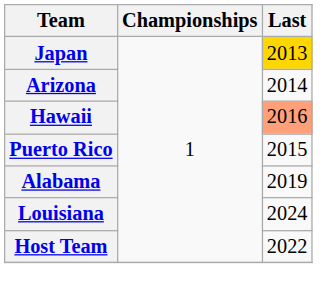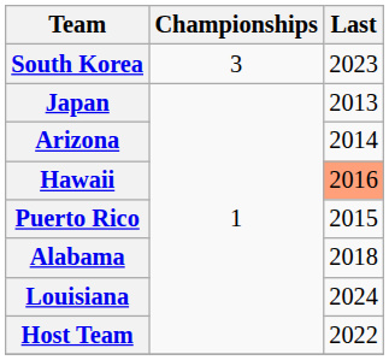 <table class="wikitable sortable" style="text-align:center;">
 <tr>
 <th scope="col">Team</th>
 <th scope="col">Championships</th>
 <th scope="col">Last</th>
 </tr>
 <tr>
+<th scope="row"> <a href='#'>South Korea</a></th>
+<td>3</td>
+<td>2023</td>
+</tr>
+<tr>
 <th scope="row"> <a href='#'>Japan</a></th>
 <td rowspan=7>1</td>
-<td style="background: gold;">2013</td>
+<td>2013</td>
 </tr>
 <tr>
 <th scope="row"> <a href='#'>Arizona</a></th>
 <td>2014</td>
 </tr>
 <tr>
 <th scope="row"> <a href='#'>Hawaii</a></th>
 <td style="background: lightsalmon;">2016</td>
 </tr>
 <tr>
 <th scope="row"> <a href='#'>Puerto Rico</a></th>
 <td>2015</td>
 </tr>
 <tr>
 <th scope="row"> <a href='#'>Alabama</a></th>
-<td>2019</td>
+<td>2018</td>
 </tr>
 <tr>
 <th scope="row"> <a href='#'>Louisiana</a></th>
 <td>2024</td>
 </tr>
 <tr>
 <th scope="row"> <a href='#'>Host Team</a></th>
 <td>2022</td>
 </tr>
 <tr>
 </tr>
 </table>
